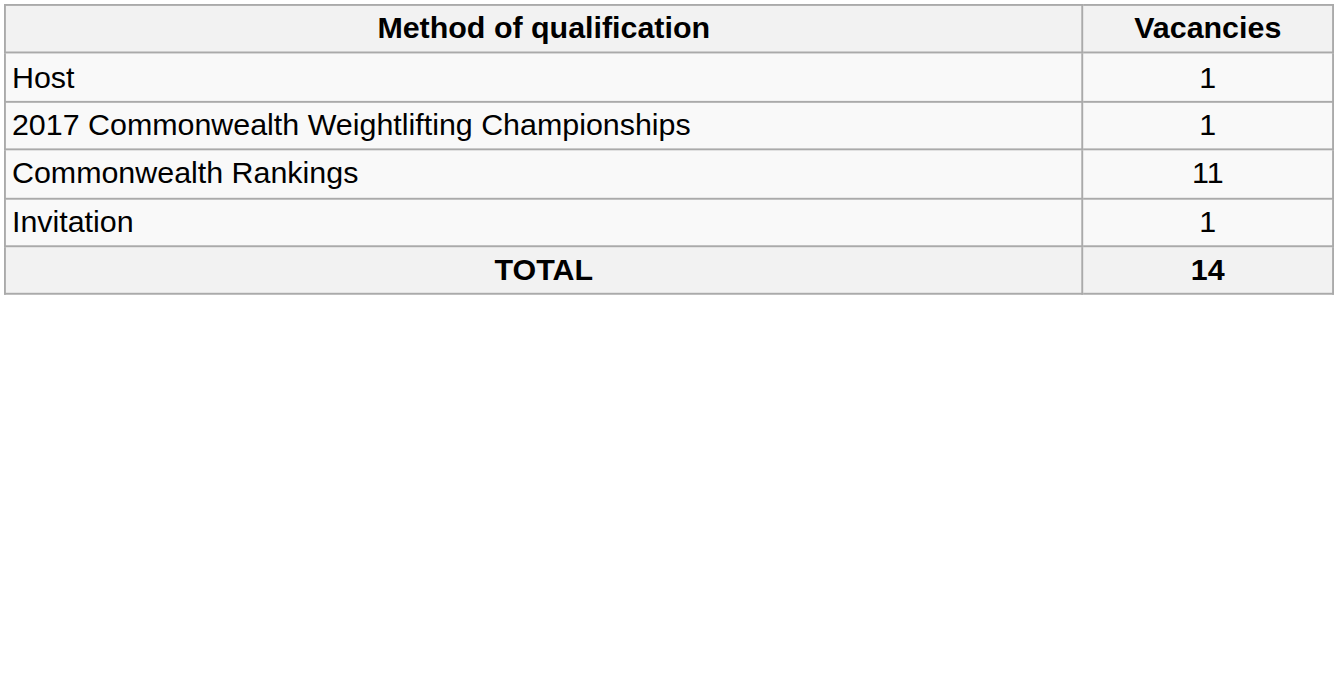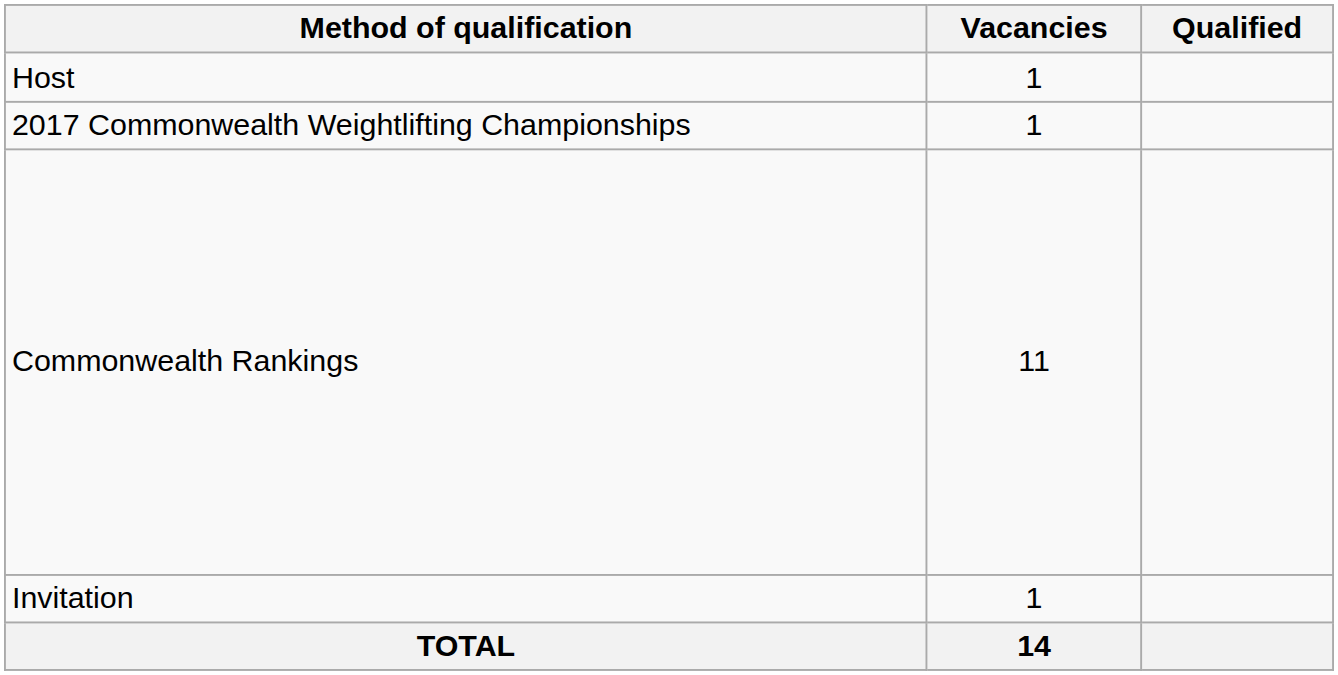 <table class = "wikitable" width=700>
 <tr>
 <th>Method of qualification</th>
 <th>Vacancies</th>
+<th>Qualified</th>
 </tr>
 <tr>
 <td>Host</td>
 <td align="center">1</td>
+<td></td>
 </tr>
 <tr>
 <td>2017 Commonwealth Weightlifting Championships</td>
 <td align="center">1</td>
+<td></td>
 </tr>
 <tr>
 <td>Commonwealth Rankings</td>
 <td align="center">11</td>
+<td><br><br><br><br><br><br><br><s></s><br><br><s></s><br><br><br></td>
 </tr>
 <tr>
 <td>Invitation</td>
 <td align="center">1</td>
+<td></td>
 </tr>
 <tr>
 <th>TOTAL</th>
 <th>14</th>
+<th></th>
 </tr>
 </table>
